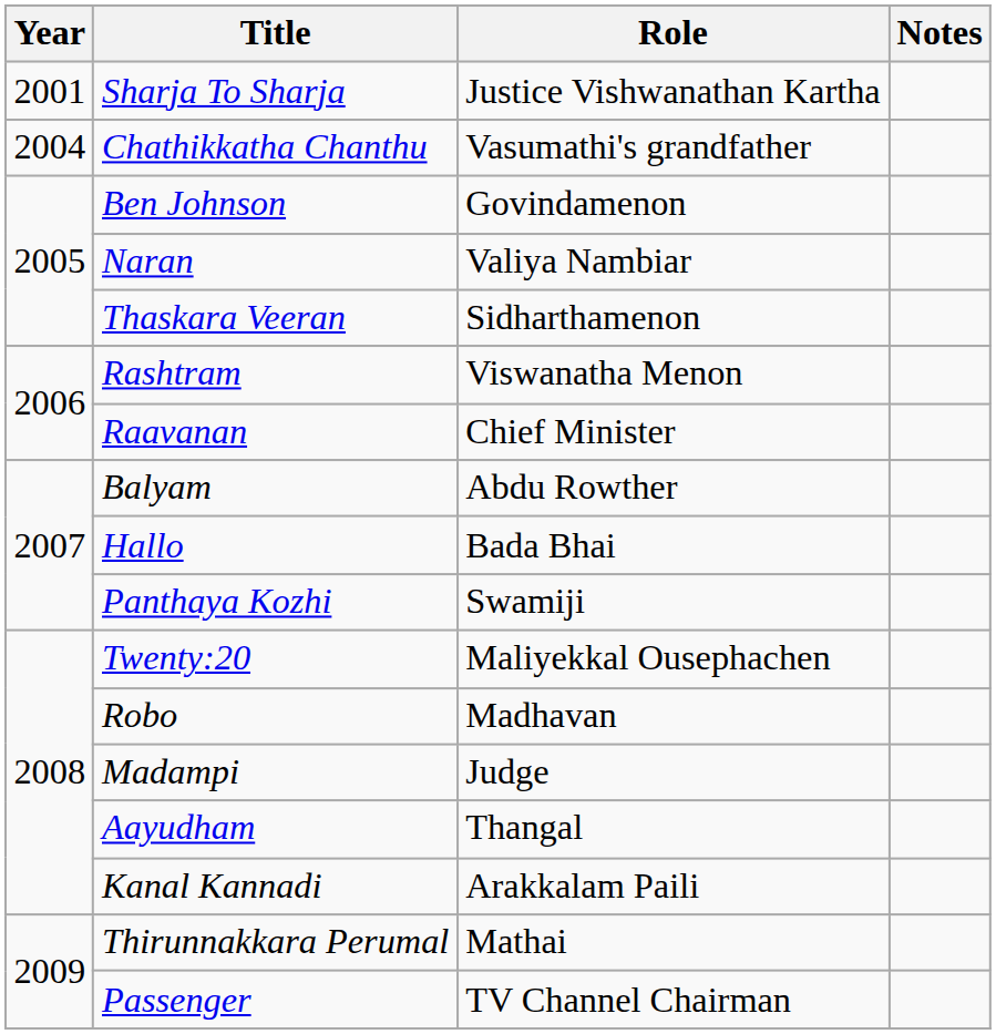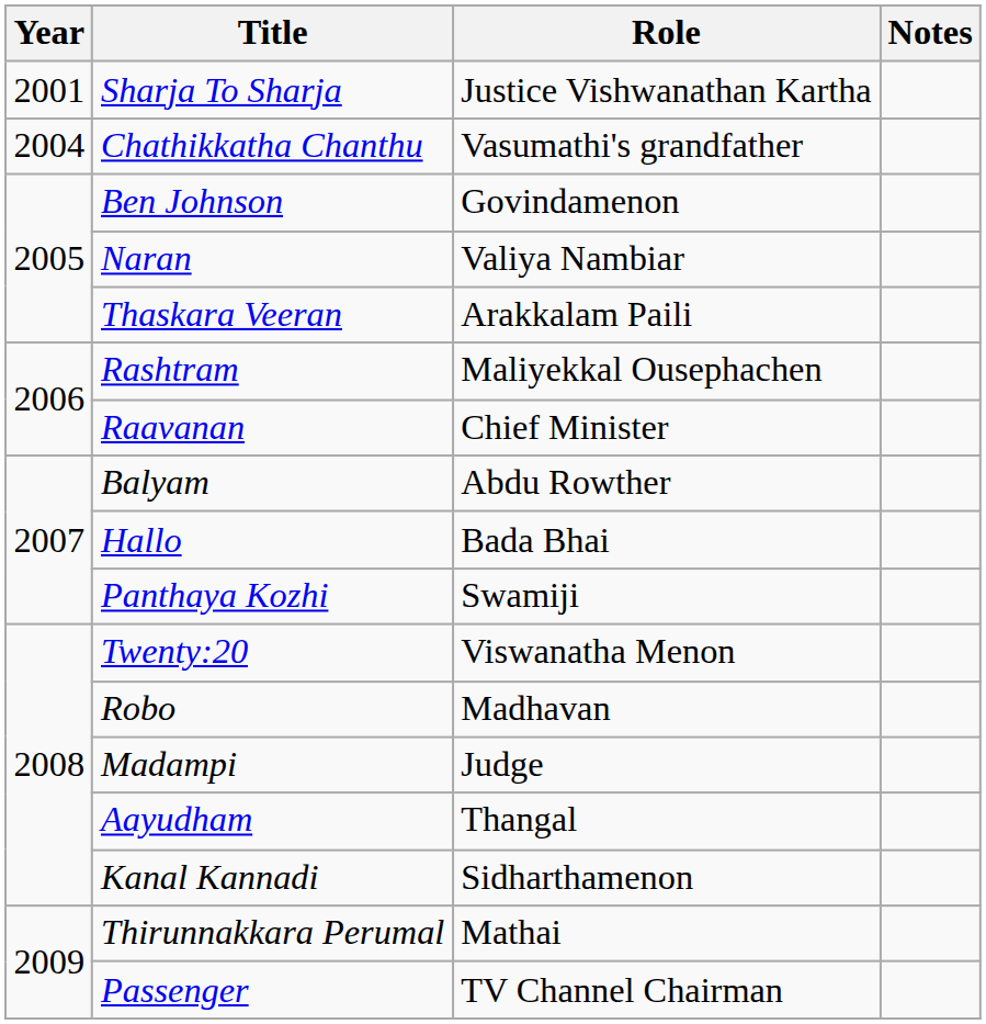 <table class="wikitable sortable">
 <tr>
 <th>Year</th>
 <th>Title</th>
 <th>Role</th>
 <th class="unsortable">Notes</th>
 </tr>
 <tr>
 <td>2001</td>
 <td><em><a href='#'>Sharja To Sharja</a></em></td>
 <td>Justice Vishwanathan Kartha</td>
 <td></td>
 </tr>
 <tr>
 <td>2004</td>
 <td><em><a href='#'>Chathikkatha Chanthu</a></em></td>
 <td>Vasumathi's grandfather</td>
 <td></td>
 </tr>
 <tr>
 <td rowspan=3>2005</td>
 <td><em><a href='#'>Ben Johnson</a></em></td>
 <td>Govindamenon</td>
 <td></td>
 </tr>
 <tr>
 <td><em><a href='#'>Naran</a></em></td>
 <td>Valiya Nambiar</td>
 <td></td>
 </tr>
 <tr>
 <td><em><a href='#'>Thaskara Veeran</a></em></td>
-<td>Sidharthamenon</td>
+<td>Arakkalam Paili</td>
 <td></td>
 </tr>
 <tr>
 <td rowspan=2>2006</td>
 <td><em><a href='#'>Rashtram</a></em></td>
-<td>Viswanatha Menon</td>
+<td>Maliyekkal Ousephachen</td>
 <td></td>
 </tr>
 <tr>
 <td><em><a href='#'>Raavanan</a></em></td>
 <td>Chief Minister</td>
 <td></td>
 </tr>
 <tr>
 <td rowspan=3>2007</td>
 <td><em>Balyam</em></td>
 <td>Abdu Rowther</td>
 <td></td>
 </tr>
 <tr>
 <td><em><a href='#'>Hallo</a></em></td>
 <td>Bada Bhai</td>
 <td></td>
 </tr>
 <tr>
 <td><em><a href='#'>Panthaya Kozhi</a></em></td>
 <td>Swamiji</td>
 <td></td>
 </tr>
 <tr>
 <td rowspan=5>2008</td>
 <td><em><a href='#'>Twenty:20</a></em></td>
-<td>Maliyekkal Ousephachen</td>
+<td>Viswanatha Menon</td>
 <td></td>
 </tr>
 <tr>
 <td><em>Robo</em></td>
 <td>Madhavan</td>
 <td></td>
 </tr>
 <tr>
 <td><em>Madampi</em></td>
 <td>Judge</td>
 <td></td>
 </tr>
 <tr>
 <td><em><a href='#'>Aayudham</a></em></td>
 <td>Thangal</td>
 <td></td>
 </tr>
 <tr>
 <td><em>Kanal Kannadi</em></td>
-<td>Arakkalam Paili</td>
+<td>Sidharthamenon</td>
 <td></td>
 </tr>
 <tr>
 <td rowspan=2>2009</td>
 <td><em>Thirunnakkara Perumal</em></td>
 <td>Mathai</td>
 <td></td>
 </tr>
 <tr>
 <td><em><a href='#'>Passenger</a></em></td>
 <td>TV Channel Chairman</td>
 <td></td>
 </tr>
 <tr>
 </tr>
 </table>
